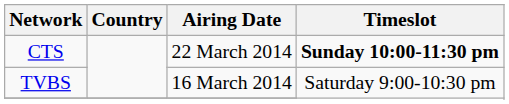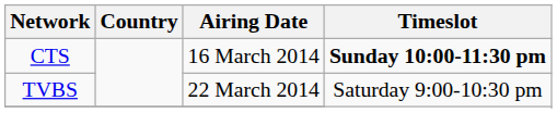 <table class="wikitable"  style="text-align:center">
 <tr>
 <th>Network</th>
 <th>Country</th>
 <th>Airing Date</th>
 <th>Timeslot</th>
 </tr>
 <tr>
 <td><a href='#'>CTS</a></td>
 <td rowspan=2></td>
-<td>22 March 2014</td>
+<td>16 March 2014</td>
 <td><strong>Sunday 10:00-11:30 pm</strong></td>
 </tr>
 <tr>
 <td><a href='#'>TVBS</a></td>
-<td>16 March 2014</td>
+<td>22 March 2014</td>
 <td rowspan=2>Saturday 9:00-10:30 pm</td>
 </tr>
 <tr>
 </tr>
 </table>
